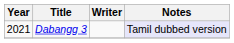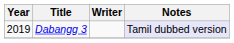 <table class="wikitable sortable">
 <tr>
 <th scope="col">Year</th>
 <th scope="col">Title</th>
 <th scope="col">Writer</th>
 <th scope="col" class=unsortable>Notes</th>
 </tr>
 <tr>
-<td>2021</td>
+<td>2019</td>
 <td><em><a href='#'>Dabangg 3</a></em></td>
 <td></td>
 <td style="background: lavender;">Tamil dubbed version</td>
 </tr>
 <tr>
 </tr>
 </table>
